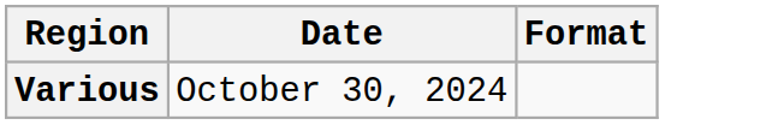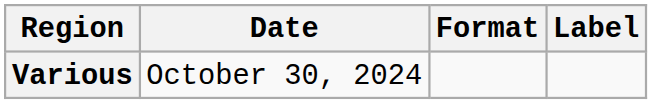 <table class="wikitable plainrowheaders">
 <tr>
 <th scope="col">Region</th>
 <th scope="col">Date</th>
 <th scope="col">Format</th>
+<th scope="col">Label</th>
 </tr>
 <tr>
 <th scope="row">Various </th>
 <td>October 30, 2024</td>
 <td></td>
+<td></td>
 </tr>
 </table>
